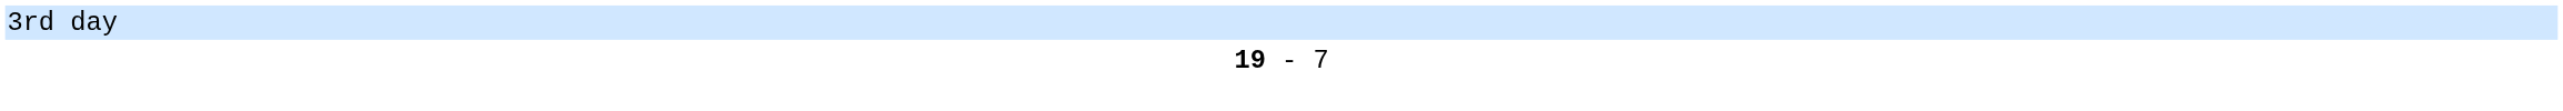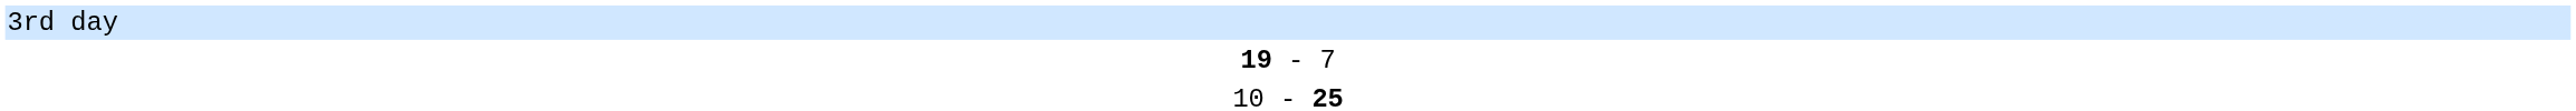 <table width="80%">
 <tr>
 <th width="30%"></th>
 <th width="12%"></th>
 <th width="30%"></th>
 </tr>
 <tr bgcolor="#D0E7FF">
 <td colspan="3">3rd day</td>
 </tr>
 <tr>
 <td align="right"><strong></strong></td>
 <td align="center"><strong>19</strong> - 7</td>
 <td></td>
 </tr>
 <tr>
+<td align="right"></td>
+<td align="center">10 - <strong>25</strong></td>
+<td><strong></strong></td>
+</tr>
+<tr>
 </tr>
 </table>
